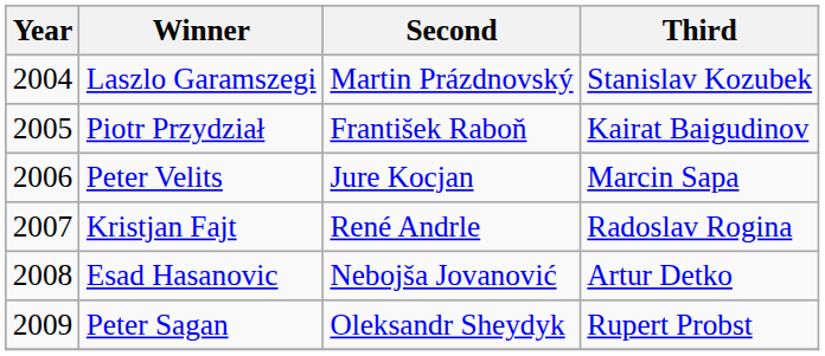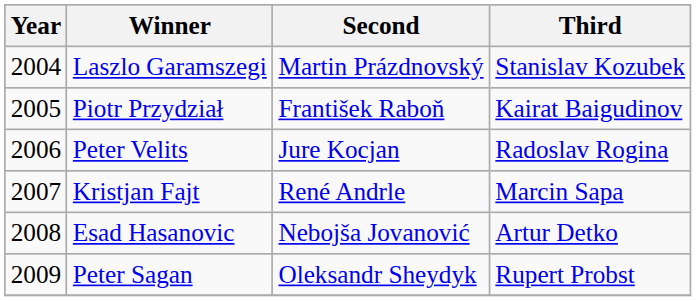 <table class="wikitable" style="font-size:95%">
 <tr>
 <th>Year</th>
 <th>Winner</th>
 <th>Second</th>
 <th>Third</th>
 </tr>
 <tr>
 <td>2004</td>
 <td> <a href='#'>Laszlo Garamszegi</a></td>
 <td> <a href='#'>Martin Prázdnovský</a></td>
 <td> <a href='#'>Stanislav Kozubek</a></td>
 </tr>
 <tr>
 <td>2005</td>
 <td> <a href='#'>Piotr Przydział</a></td>
 <td> <a href='#'>František Raboň</a></td>
 <td> <a href='#'>Kairat Baigudinov</a></td>
 </tr>
 <tr>
 <td>2006</td>
 <td> <a href='#'>Peter Velits</a></td>
 <td> <a href='#'>Jure Kocjan</a></td>
-<td> <a href='#'>Marcin Sapa</a></td>
+<td> <a href='#'>Radoslav Rogina</a></td>
 </tr>
 <tr>
 <td>2007</td>
 <td> <a href='#'>Kristjan Fajt</a></td>
 <td> <a href='#'>René Andrle</a></td>
-<td> <a href='#'>Radoslav Rogina</a></td>
+<td> <a href='#'>Marcin Sapa</a></td>
 </tr>
 <tr>
 <td>2008</td>
 <td> <a href='#'>Esad Hasanovic</a></td>
 <td> <a href='#'>Nebojša Jovanović</a></td>
 <td> <a href='#'>Artur Detko</a></td>
 </tr>
 <tr>
 <td>2009</td>
 <td> <a href='#'>Peter Sagan</a></td>
 <td> <a href='#'>Oleksandr Sheydyk</a></td>
 <td> <a href='#'>Rupert Probst</a></td>
 </tr>
 <tr>
 </tr>
 </table>
